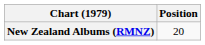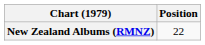 <table class="wikitable sortable plainrowheaders" style="text-align:center">
 <tr>
 <th scope="col">Chart (1979)</th>
 <th scope="col">Position</th>
 </tr>
 <tr>
 <th scope="row">New Zealand Albums (<a href='#'>RMNZ</a>)</th>
-<td>20</td>
+<td>22</td>
 </tr>
 </table>
